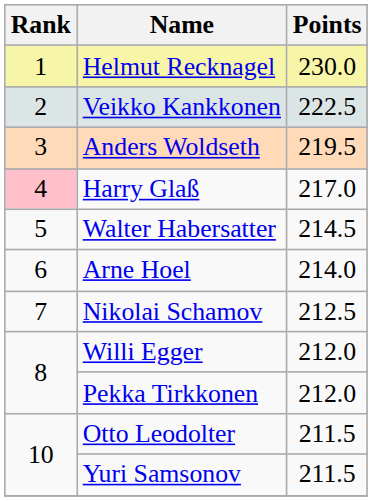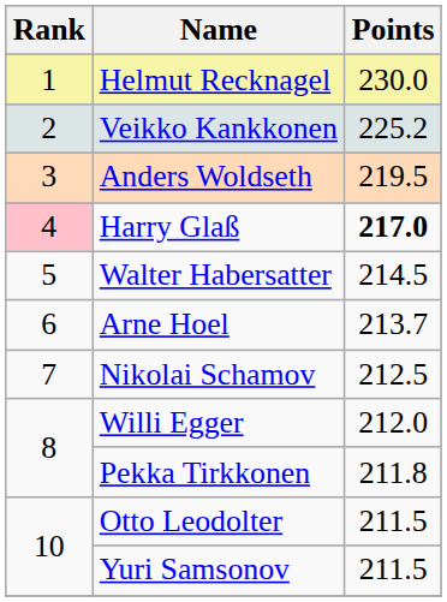 <table class="wikitable sortable">
 <tr>
 <th align=Center>Rank</th>
 <th>Name</th>
 <th>Points</th>
 </tr>
 <tr style="background:#F7F6A8">
 <td align=center>1</td>
 <td> <a href='#'>Helmut Recknagel</a></td>
 <td align=center>230.0</td>
 </tr>
 <tr style="background: #DCE5E5;">
 <td align=center>2</td>
 <td> <a href='#'>Veikko Kankkonen</a></td>
-<td align=center>222.5</td>
+<td align=center>225.2</td>
 </tr>
 <tr style="background: #FFDAB9;">
 <td align=center>3</td>
 <td> <a href='#'>Anders Woldseth</a></td>
 <td align=center>219.5</td>
 </tr>
 <tr>
 <td align=center style="background: pink;">4</td>
 <td> <a href='#'>Harry Glaß</a></td>
-<td align=center>217.0</td>
+<td align=center><strong>217.0</strong></td>
 </tr>
 <tr>
 <td align=center>5</td>
 <td> <a href='#'>Walter Habersatter</a></td>
 <td align=center>214.5</td>
 </tr>
 <tr>
 <td align=center>6</td>
 <td> <a href='#'>Arne Hoel</a></td>
-<td align=center>214.0</td>
+<td align=center>213.7</td>
 </tr>
 <tr>
 <td align=center>7</td>
 <td> <a href='#'>Nikolai Schamov</a></td>
 <td align=center>212.5</td>
 </tr>
 <tr>
 <td rowspan=2 align=center>8</td>
 <td> <a href='#'>Willi Egger</a></td>
 <td align=center>212.0</td>
 </tr>
 <tr>
 <td> <a href='#'>Pekka Tirkkonen</a></td>
-<td align=center>212.0</td>
+<td align=center>211.8</td>
 </tr>
 <tr>
 <td rowspan=2 align=center>10</td>
 <td> <a href='#'>Otto Leodolter</a></td>
 <td align=center>211.5</td>
 </tr>
 <tr>
 <td> <a href='#'>Yuri Samsonov</a></td>
 <td align=center>211.5</td>
 </tr>
 <tr>
 </tr>
 </table>
